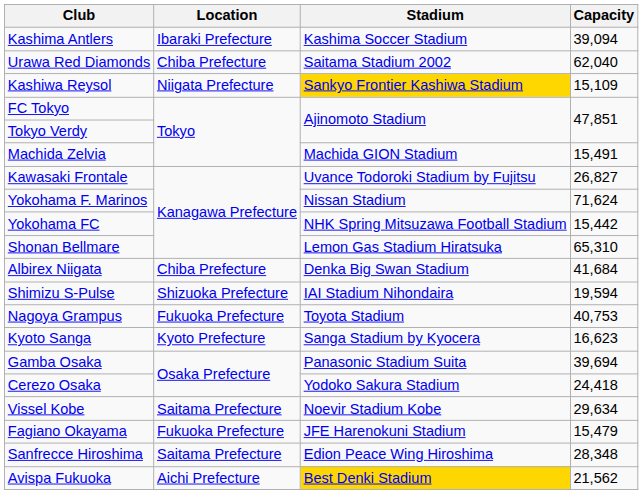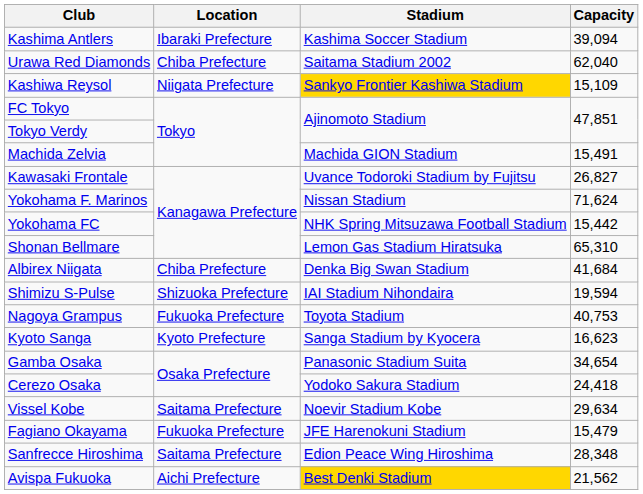 <table class="wikitable sortable">
 <tr>
 <th>Club</th>
 <th>Location</th>
 <th>Stadium</th>
 <th>Capacity</th>
 </tr>
 <tr>
 <td><a href='#'>Kashima Antlers</a></td>
 <td><a href='#'>Ibaraki Prefecture</a></td>
 <td><a href='#'>Kashima Soccer Stadium</a></td>
 <td>39,094</td>
 </tr>
 <tr>
 <td><a href='#'>Urawa Red Diamonds</a></td>
 <td><a href='#'>Chiba Prefecture</a></td>
 <td><a href='#'>Saitama Stadium 2002</a></td>
 <td>62,040</td>
 </tr>
 <tr>
 <td><a href='#'>Kashiwa Reysol</a></td>
 <td><a href='#'>Niigata Prefecture</a></td>
 <td style="background: gold;"><a href='#'>Sankyo Frontier Kashiwa Stadium</a></td>
 <td>15,109</td>
 </tr>
 <tr>
 <td><a href='#'>FC Tokyo</a></td>
 <td rowspan="3"><a href='#'>Tokyo</a></td>
 <td rowspan="2"><a href='#'>Ajinomoto Stadium</a></td>
 <td rowspan="2">47,851</td>
 </tr>
 <tr>
 <td><a href='#'>Tokyo Verdy</a></td>
 </tr>
 <tr>
 <td><a href='#'>Machida Zelvia</a></td>
 <td><a href='#'>Machida GION Stadium</a></td>
 <td>15,491</td>
 </tr>
 <tr>
 <td><a href='#'>Kawasaki Frontale</a></td>
 <td rowspan="4"><a href='#'>Kanagawa Prefecture</a></td>
 <td><a href='#'>Uvance Todoroki Stadium by Fujitsu</a></td>
 <td>26,827</td>
 </tr>
 <tr>
 <td><a href='#'>Yokohama F. Marinos</a></td>
 <td><a href='#'>Nissan Stadium</a></td>
 <td>71,624</td>
 </tr>
 <tr>
 <td><a href='#'>Yokohama FC</a></td>
 <td><a href='#'>NHK Spring Mitsuzawa Football Stadium</a></td>
 <td>15,442</td>
 </tr>
 <tr>
 <td><a href='#'>Shonan Bellmare</a></td>
 <td><a href='#'>Lemon Gas Stadium Hiratsuka</a></td>
 <td>65,310</td>
 </tr>
 <tr>
 <td><a href='#'>Albirex Niigata</a></td>
 <td><a href='#'>Chiba Prefecture</a></td>
 <td><a href='#'>Denka Big Swan Stadium</a></td>
 <td>41,684</td>
 </tr>
 <tr>
 <td><a href='#'>Shimizu S-Pulse</a></td>
 <td><a href='#'>Shizuoka Prefecture</a></td>
 <td><a href='#'>IAI Stadium Nihondaira</a></td>
 <td>19,594</td>
 </tr>
 <tr>
 <td><a href='#'>Nagoya Grampus</a></td>
 <td><a href='#'>Fukuoka Prefecture</a></td>
 <td><a href='#'>Toyota Stadium</a></td>
 <td>40,753</td>
 </tr>
 <tr>
 <td><a href='#'>Kyoto Sanga</a></td>
 <td><a href='#'>Kyoto Prefecture</a></td>
 <td><a href='#'>Sanga Stadium by Kyocera</a></td>
 <td>16,623</td>
 </tr>
 <tr>
 <td><a href='#'>Gamba Osaka</a></td>
 <td rowspan="2"><a href='#'>Osaka Prefecture</a></td>
 <td><a href='#'>Panasonic Stadium Suita</a></td>
-<td>39,694</td>
+<td>34,654</td>
 </tr>
 <tr>
 <td><a href='#'>Cerezo Osaka</a></td>
 <td><a href='#'>Yodoko Sakura Stadium</a></td>
 <td>24,418</td>
 </tr>
 <tr>
 <td><a href='#'>Vissel Kobe</a></td>
 <td><a href='#'>Saitama Prefecture</a></td>
 <td><a href='#'>Noevir Stadium Kobe</a></td>
 <td>29,634</td>
 </tr>
 <tr>
 <td><a href='#'>Fagiano Okayama</a></td>
 <td><a href='#'>Fukuoka Prefecture</a></td>
 <td><a href='#'>JFE Harenokuni Stadium</a></td>
 <td>15,479</td>
 </tr>
 <tr>
 <td><a href='#'>Sanfrecce Hiroshima</a></td>
 <td><a href='#'>Saitama Prefecture</a></td>
 <td><a href='#'>Edion Peace Wing Hiroshima</a></td>
 <td>28,348</td>
 </tr>
 <tr>
 <td><a href='#'>Avispa Fukuoka</a></td>
 <td><a href='#'>Aichi Prefecture</a></td>
 <td style="background: gold;"><a href='#'>Best Denki Stadium</a></td>
 <td>21,562</td>
 </tr>
 </table>
